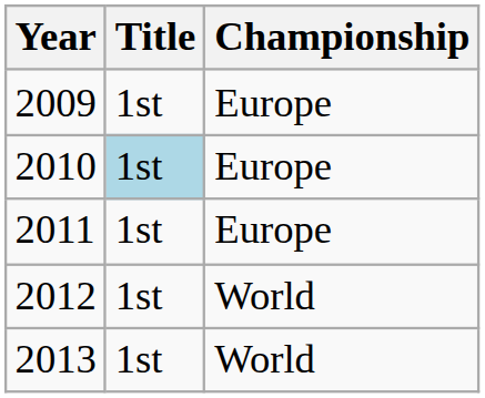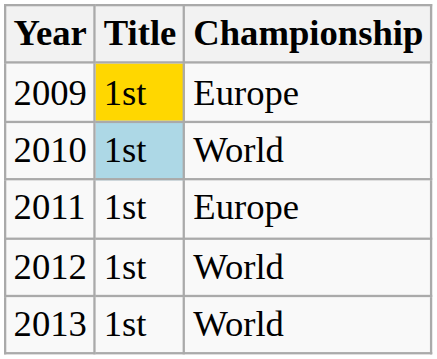 <table class="wikitable">
 <tr>
 <th>Year</th>
 <th>Title</th>
 <th>Championship</th>
 </tr>
 <tr>
 <td>2009</td>
-<td>1st</td>
+<td style="background: gold;">1st</td>
 <td>Europe</td>
 </tr>
 <tr>
 <td>2010</td>
 <td style="background: lightblue;">1st</td>
-<td>Europe</td>
+<td>World</td>
 </tr>
 <tr>
 <td>2011</td>
 <td>1st</td>
 <td>Europe</td>
 </tr>
 <tr>
 <td>2012</td>
 <td>1st</td>
 <td>World</td>
 </tr>
 <tr>
 <td>2013</td>
 <td>1st</td>
 <td>World</td>
 </tr>
 </table>
